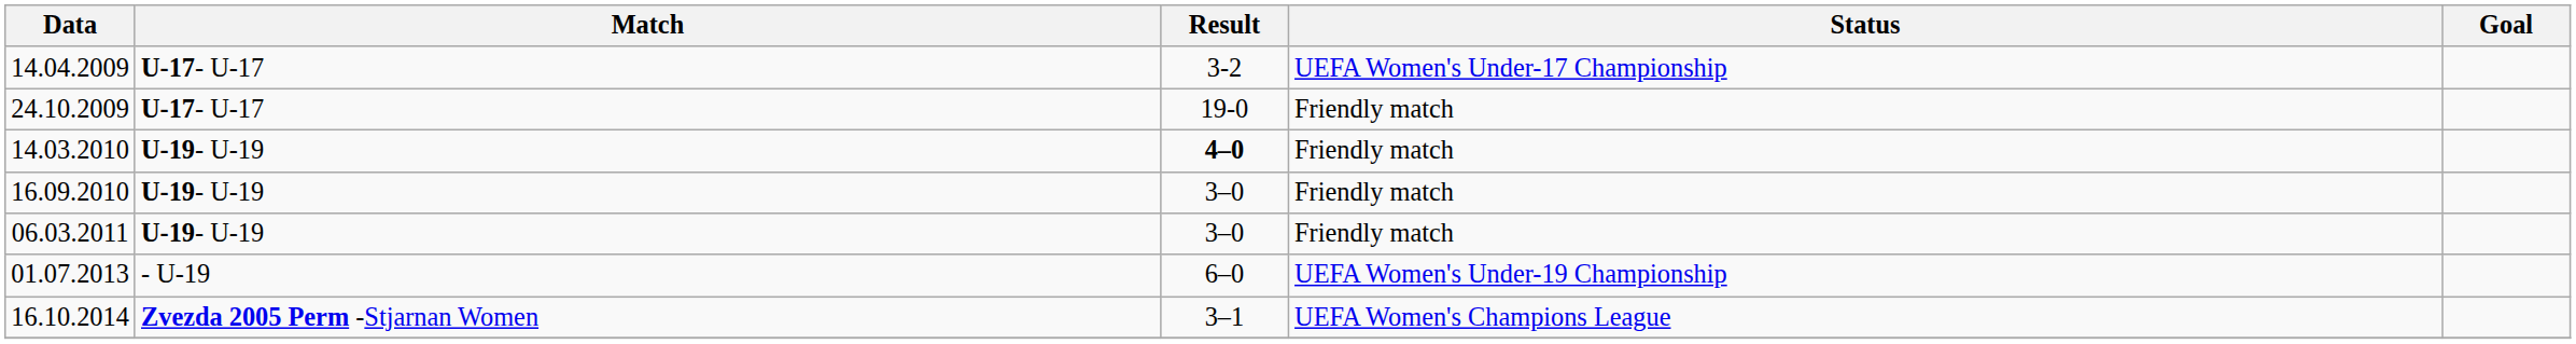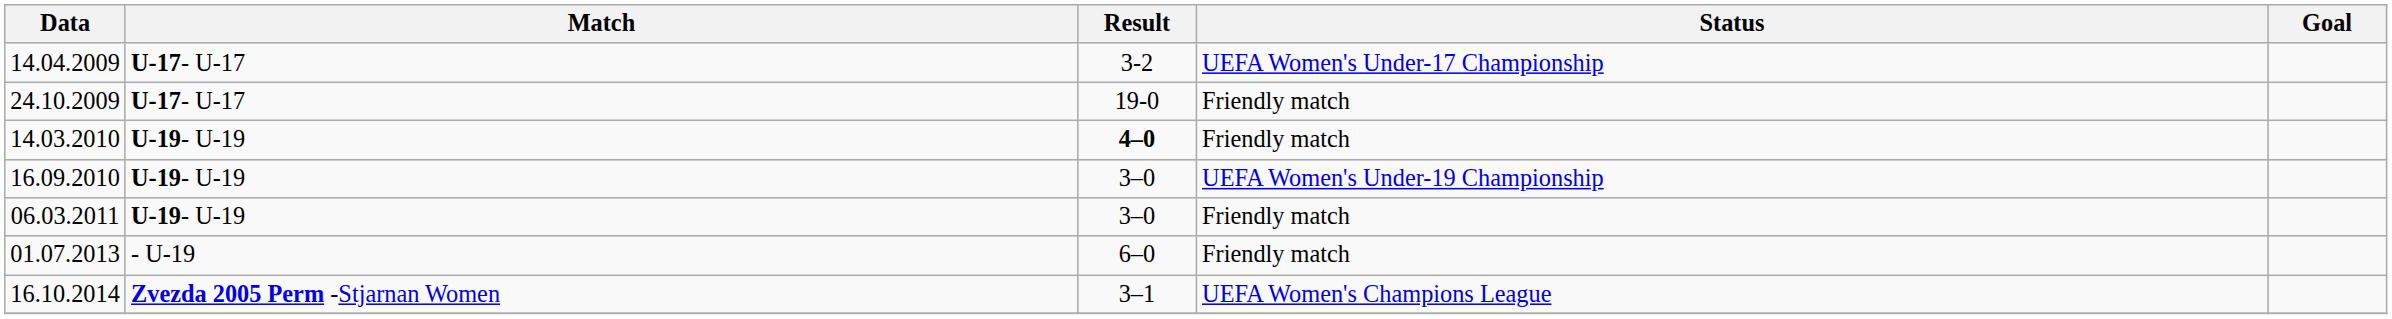 <table class="wikitable sortable">
 <tr align=center>
 <th width=5%>Data</th>
 <th width=40%>Match</th>
 <th width=5%>Result</th>
 <th width=45%>Status</th>
 <th width=5%>Goal</th>
 </tr>
 <tr align=left>
 <td align=center>14.04.2009</td>
 <td><strong> U-17</strong>- U-17</td>
 <td align=center>3-2</td>
 <td><a href='#'>UEFA Women's Under-17 Championship</a></td>
 <td></td>
 </tr>
 <tr align=left>
 <td align=center>24.10.2009</td>
 <td><strong> U-17</strong>- U-17</td>
 <td align=center>19-0</td>
 <td>Friendly match</td>
 <td></td>
 </tr>
 <tr align=left>
 <td align=center>14.03.2010</td>
 <td><strong> U-19</strong>- U-19</td>
 <td align=center><strong>4–0</strong></td>
 <td>Friendly match</td>
 <td></td>
 </tr>
 <tr align=left>
 <td align=center>16.09.2010</td>
 <td><strong> U-19</strong>- U-19</td>
 <td align=center>3–0</td>
-<td>Friendly match</td>
+<td><a href='#'>UEFA Women's Under-19 Championship</a></td>
 <td></td>
 </tr>
 <tr align=left>
 <td align=center>06.03.2011</td>
 <td><strong> U-19</strong>- U-19</td>
 <td align=center>3–0</td>
 <td>Friendly match</td>
 <td></td>
 </tr>
 <tr align=left>
 <td align=center>01.07.2013</td>
 <td><strong></strong>- U-19</td>
 <td align=center>6–0</td>
-<td><a href='#'>UEFA Women's Under-19 Championship</a></td>
+<td>Friendly match</td>
 <td></td>
 </tr>
 <tr align=left>
 <td align=center>16.10.2014</td>
 <td><strong><a href='#'>Zvezda 2005 Perm</a> </strong>-<a href='#'>Stjarnan Women</a> </td>
 <td align=center>3–1</td>
 <td><a href='#'>UEFA Women's Champions League</a></td>
 <td></td>
 </tr>
 <tr>
 </tr>
 </table>
